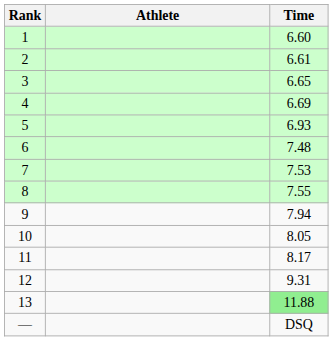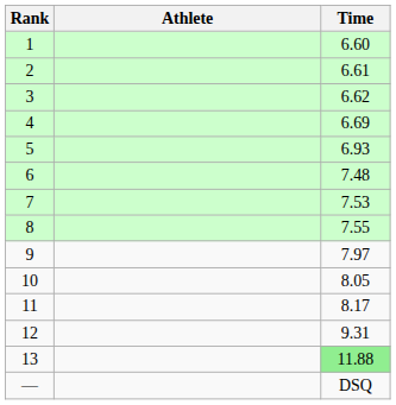 <table class=wikitable style="text-align:center">
 <tr>
 <th width=40>Rank</th>
 <th width=250>Athlete</th>
 <th width=60>Time</th>
 </tr>
 <tr bgcolor="ccffcc">
 <td>1</td>
 <td align=left></td>
 <td>6.60</td>
 </tr>
 <tr bgcolor="ccffcc">
 <td>2</td>
 <td align=left></td>
 <td>6.61</td>
 </tr>
 <tr bgcolor="ccffcc">
 <td>3</td>
 <td align=left></td>
-<td>6.65</td>
+<td>6.62</td>
 </tr>
 <tr bgcolor="ccffcc">
 <td>4</td>
 <td align=left></td>
 <td>6.69</td>
 </tr>
 <tr bgcolor="ccffcc">
 <td>5</td>
 <td align=left></td>
 <td>6.93</td>
 </tr>
 <tr bgcolor="ccffcc">
 <td>6</td>
 <td align=left></td>
 <td>7.48</td>
 </tr>
 <tr bgcolor="ccffcc">
 <td>7</td>
 <td align=left></td>
 <td>7.53</td>
 </tr>
 <tr bgcolor="ccffcc">
 <td>8</td>
 <td align=left></td>
 <td>7.55</td>
 </tr>
 <tr>
 <td>9</td>
 <td align=left></td>
-<td>7.94</td>
+<td>7.97</td>
 </tr>
 <tr>
 <td>10</td>
 <td align=left></td>
 <td>8.05</td>
 </tr>
 <tr>
 <td>11</td>
 <td align=left></td>
 <td>8.17</td>
 </tr>
 <tr>
 <td>12</td>
 <td align=left></td>
 <td>9.31</td>
 </tr>
 <tr>
 <td>13</td>
 <td align=left></td>
 <td style="background: lightgreen;">11.88</td>
 </tr>
 <tr>
 <td>—</td>
 <td align=left></td>
 <td>DSQ</td>
 </tr>
 </table>
